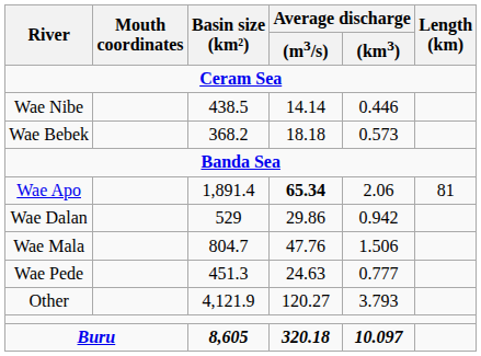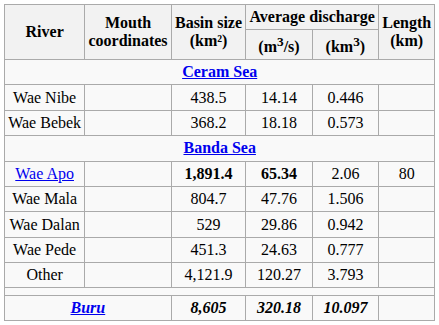 <table class="wikitable" style="text-align:center;">
 <tr>
 <th rowspan="2">River</th>
 <th rowspan="2">Mouth<br>coordinates</th>
 <th rowspan="2">Basin size<br>(km²)</th>
 <th colspan="2">Average discharge</th>
 <th rowspan="2">Length<br>(km)</th>
 </tr>
 <tr>
 <th>(m<sup>3</sup>/s)</th>
 <th>(km<sup>3</sup>)</th>
 </tr>
 <tr>
 <td colspan="6"><strong><a href='#'>Ceram Sea</a></strong></td>
 </tr>
 <tr>
 <td>Wae Nibe</td>
 <td></td>
 <td>438.5</td>
 <td>14.14</td>
 <td>0.446</td>
 <td></td>
 </tr>
 <tr>
 <td>Wae Bebek</td>
 <td></td>
 <td>368.2</td>
 <td>18.18</td>
 <td>0.573</td>
 <td></td>
 </tr>
 <tr>
 <td colspan="6"><strong><a href='#'>Banda Sea</a></strong></td>
 </tr>
 <tr>
 <td><a href='#'>Wae Apo</a></td>
 <td></td>
-<td>1,891.4</td>
+<td><strong>1,891.4</strong></td>
 <td><strong>65.34</strong></td>
 <td>2.06</td>
-<td>81</td>
+<td>80</td>
+</tr>
+<tr>
+<td>Wae Mala</td>
+<td></td>
+<td>804.7</td>
+<td>47.76</td>
+<td>1.506</td>
+<td></td>
 </tr>
 <tr>
 <td>Wae Dalan</td>
 <td></td>
 <td>529</td>
 <td>29.86</td>
 <td>0.942</td>
-<td></td>
-</tr>
-<tr>
-<td>Wae Mala</td>
-<td></td>
-<td>804.7</td>
-<td>47.76</td>
-<td>1.506</td>
 <td></td>
 </tr>
 <tr>
 <td>Wae Pede</td>
 <td></td>
 <td>451.3</td>
 <td>24.63</td>
 <td>0.777</td>
 <td></td>
 </tr>
 <tr>
 <td>Other</td>
 <td></td>
 <td>4,121.9</td>
 <td>120.27</td>
 <td>3.793</td>
 <td></td>
 </tr>
 <tr>
 <td colspan="6"></td>
 </tr>
 <tr>
 <td colspan="2"><strong><em><a href='#'>Buru</a></em></strong></td>
 <td><strong><em>8,605</em></strong></td>
 <td><strong><em>320.18</em></strong></td>
 <td><strong><em>10.097</em></strong></td>
 <td></td>
 </tr>
 </table>
